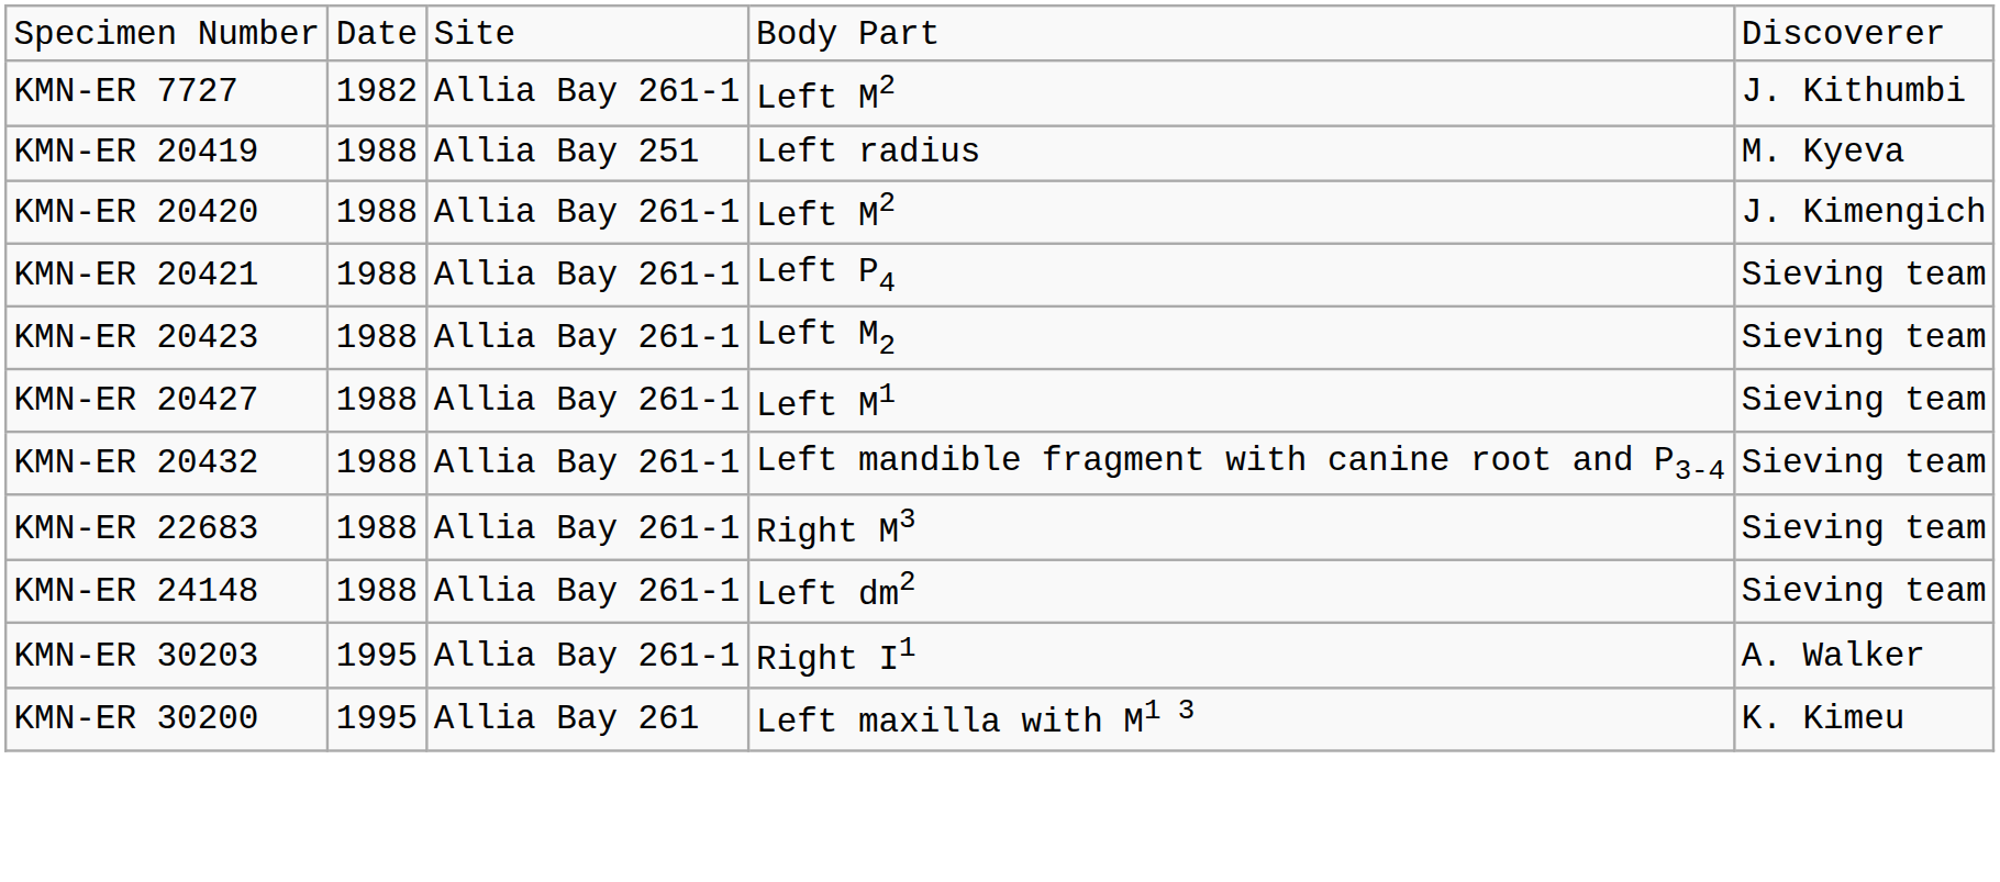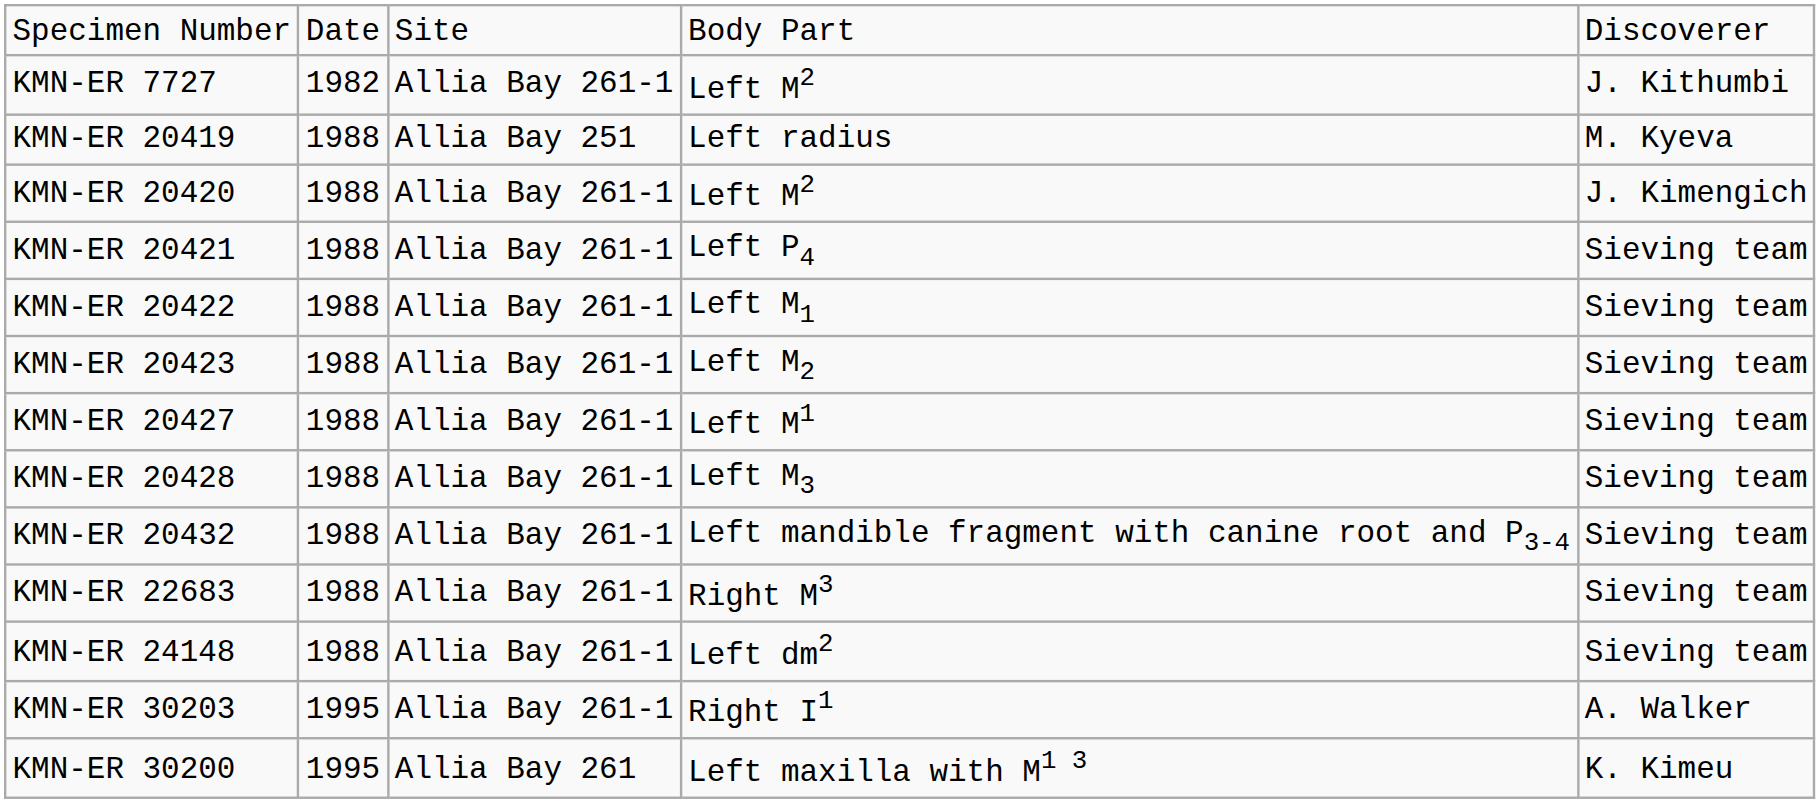 <table class="wikitable">
 <tr>
 <td>Specimen Number</td>
 <td>Date</td>
 <td>Site</td>
 <td>Body Part</td>
 <td>Discoverer</td>
 </tr>
 <tr>
 <td>KMN-ER 7727</td>
 <td>1982</td>
 <td>Allia Bay 261-1</td>
 <td>Left M<sup>2</sup></td>
 <td>J. Kithumbi</td>
 </tr>
 <tr>
 <td>KMN-ER 20419</td>
 <td>1988</td>
 <td>Allia Bay 251</td>
 <td>Left radius</td>
 <td>M. Kyeva</td>
 </tr>
 <tr>
 <td>KMN-ER 20420</td>
 <td>1988</td>
 <td>Allia Bay 261-1</td>
 <td>Left M<sup>2</sup></td>
 <td>J. Kimengich</td>
 </tr>
 <tr>
 <td>KMN-ER 20421</td>
 <td>1988</td>
 <td>Allia Bay 261-1</td>
 <td>Left P<sub>4</sub></td>
 <td>Sieving team</td>
 </tr>
 <tr>
+<td>KMN-ER 20422</td>
+<td>1988</td>
+<td>Allia Bay 261-1</td>
+<td>Left M<sub>1</sub></td>
+<td>Sieving team</td>
+</tr>
+<tr>
 <td>KMN-ER 20423</td>
 <td>1988</td>
 <td>Allia Bay 261-1</td>
 <td>Left M<sub>2</sub></td>
 <td>Sieving team</td>
 </tr>
 <tr>
 <td>KMN-ER 20427</td>
 <td>1988</td>
 <td>Allia Bay 261-1</td>
 <td>Left M<sup>1</sup></td>
+<td>Sieving team</td>
+</tr>
+<tr>
+<td>KMN-ER 20428</td>
+<td>1988</td>
+<td>Allia Bay 261-1</td>
+<td>Left M<sub>3</sub></td>
 <td>Sieving team</td>
 </tr>
 <tr>
 <td>KMN-ER 20432</td>
 <td>1988</td>
 <td>Allia Bay 261-1</td>
 <td>Left mandible fragment with canine root and P<sub>3-4</sub></td>
 <td>Sieving team</td>
 </tr>
 <tr>
 <td>KMN-ER 22683</td>
 <td>1988</td>
 <td>Allia Bay 261-1</td>
 <td>Right M<sup>3</sup></td>
 <td>Sieving team</td>
 </tr>
 <tr>
 <td>KMN-ER 24148</td>
 <td>1988</td>
 <td>Allia Bay 261-1</td>
 <td>Left dm<sup>2</sup></td>
 <td>Sieving team</td>
 </tr>
 <tr>
 <td>KMN-ER 30203</td>
 <td>1995</td>
 <td>Allia Bay 261-1</td>
 <td>Right I<sup>1</sup></td>
 <td>A. Walker</td>
 </tr>
 <tr>
 <td>KMN-ER 30200</td>
 <td>1995</td>
 <td>Allia Bay 261</td>
 <td>Left maxilla with M<sup>1 3</sup></td>
 <td>K. Kimeu</td>
 </tr>
 </table>
